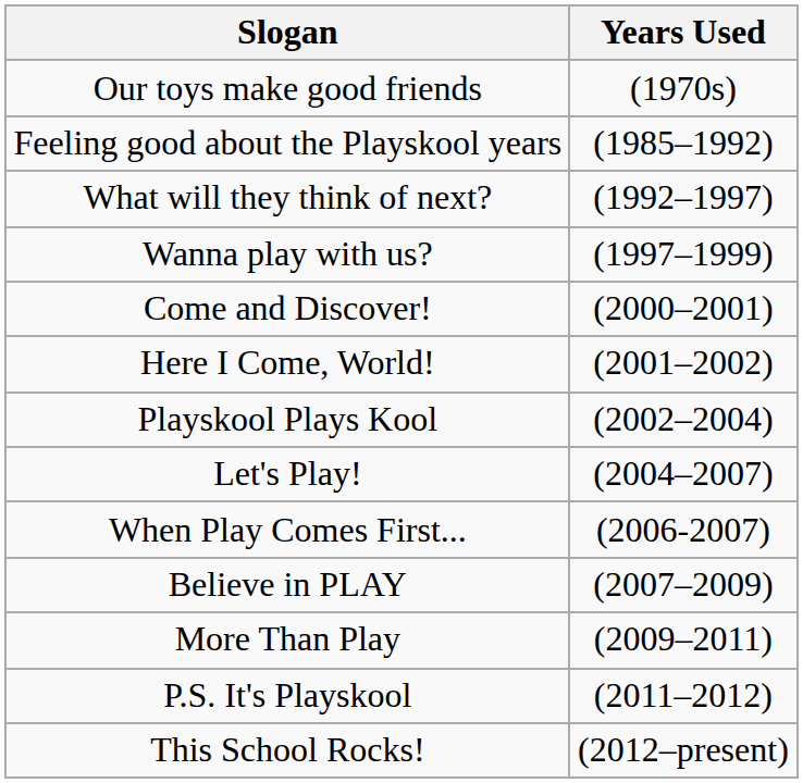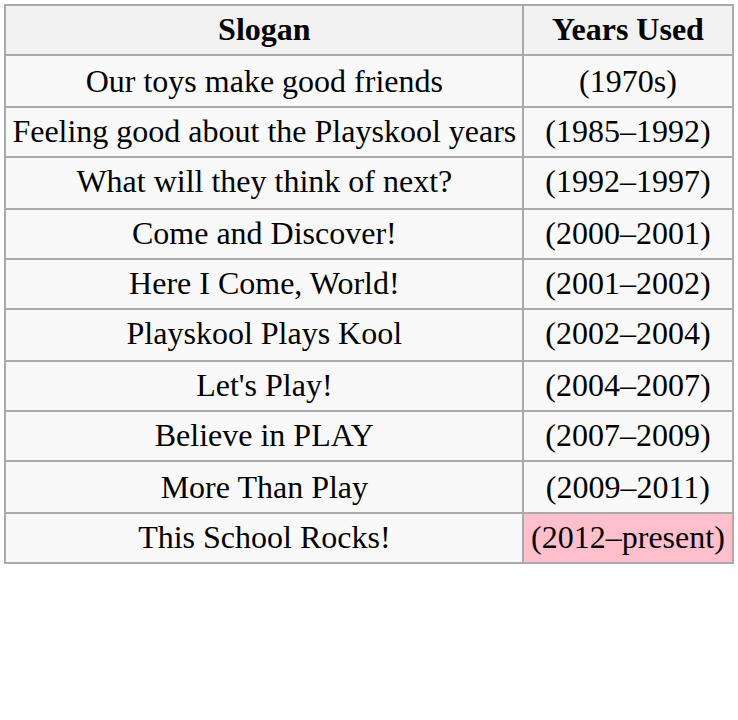 <table class="wikitable" style="text-align:center">
 <tr>
 <th>Slogan</th>
 <th>Years Used</th>
 </tr>
 <tr>
 <td>Our toys make good friends</td>
 <td>(1970s)</td>
 </tr>
 <tr>
 <td>Feeling good about the Playskool years</td>
 <td>(1985–1992)</td>
 </tr>
 <tr>
 <td>What will they think of next?</td>
 <td>(1992–1997)</td>
 </tr>
 <tr>
-<td>Wanna play with us?</td>
-<td>(1997–1999)</td>
-</tr>
-<tr>
 <td>Come and Discover!</td>
 <td>(2000–2001)</td>
 </tr>
 <tr>
 <td>Here I Come, World!</td>
 <td>(2001–2002)</td>
 </tr>
 <tr>
 <td>Playskool Plays Kool</td>
 <td>(2002–2004)</td>
 </tr>
 <tr>
 <td>Let's Play!</td>
 <td>(2004–2007)</td>
 </tr>
 <tr>
-<td>When Play Comes First...</td>
-<td>(2006-2007)</td>
-</tr>
-<tr>
 <td>Believe in PLAY</td>
 <td>(2007–2009)</td>
 </tr>
 <tr>
 <td>More Than Play</td>
 <td>(2009–2011)</td>
 </tr>
 <tr>
-<td>P.S. It's Playskool</td>
-<td>(2011–2012)</td>
-</tr>
-<tr>
 <td>This School Rocks!</td>
-<td>(2012–present)</td>
+<td style="background: pink;">(2012–present)</td>
 </tr>
 </table>
